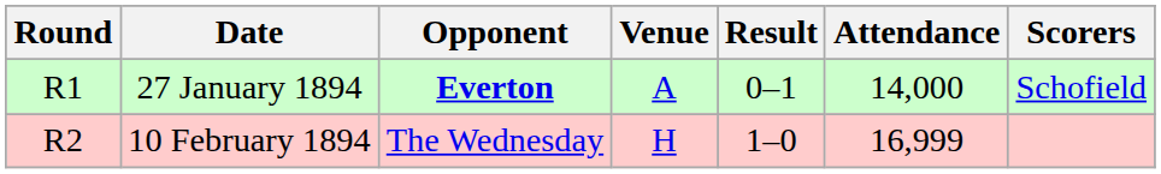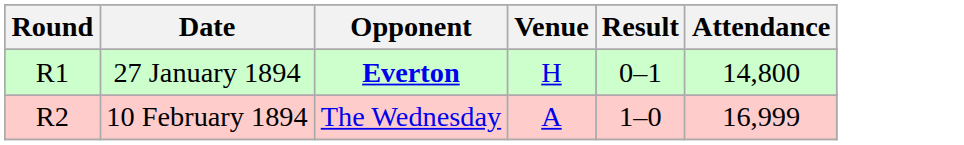 <table class="wikitable" style="font-size:100%; text-align:center">
 <tr>
 <th>Round</th>
 <th>Date</th>
 <th>Opponent</th>
 <th>Venue</th>
 <th>Result</th>
 <th>Attendance</th>
-<th>Scorers</th>
 </tr>
 <tr style="background-color: #CCFFCC;">
 <td>R1</td>
 <td>27 January 1894</td>
 <td><strong><a href='#'>Everton</a></strong></td>
-<td><a href='#'>A</a></td>
+<td><a href='#'>H</a></td>
 <td>0–1</td>
-<td>14,000</td>
-<td><a href='#'>Schofield</a></td>
+<td>14,800</td>
 </tr>
 <tr style="background-color: #FFCCCC;">
 <td>R2</td>
 <td>10 February 1894</td>
 <td><a href='#'>The Wednesday</a></td>
-<td><a href='#'>H</a></td>
+<td><a href='#'>A</a></td>
 <td>1–0</td>
 <td>16,999</td>
-<td></td>
 </tr>
 </table>
